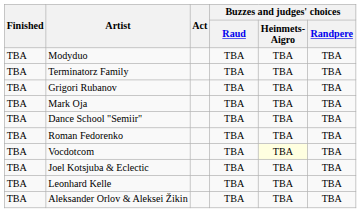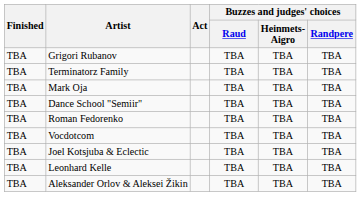 <table class="wikitable">
 <tr>
 <th rowspan=2>Finished</th>
 <th rowspan=2>Artist</th>
 <th rowspan=2>Act</th>
 <th colspan=3>Buzzes and judges' choices</th>
 </tr>
 <tr>
 <th width="70"><a href='#'>Raud</a></th>
 <th width="70">Heinmets-Aigro</th>
 <th width="70"><a href='#'>Randpere</a></th>
 </tr>
 <tr>
 <td>TBA</td>
-<td>Modyduo</td>
+<td>Grigori Rubanov</td>
 <td></td>
 <td align="center">TBA</td>
 <td align="center">TBA</td>
 <td align="center">TBA</td>
 </tr>
 <tr>
 <td>TBA</td>
 <td>Terminatorz Family</td>
-<td></td>
-<td align="center">TBA</td>
-<td align="center">TBA</td>
-<td align="center">TBA</td>
-</tr>
-<tr>
-<td>TBA</td>
-<td>Grigori Rubanov</td>
 <td></td>
 <td align="center">TBA</td>
 <td align="center">TBA</td>
 <td align="center">TBA</td>
 </tr>
 <tr>
 <td>TBA</td>
 <td>Mark Oja</td>
 <td></td>
 <td align="center">TBA</td>
 <td align="center">TBA</td>
 <td align="center">TBA</td>
 </tr>
 <tr>
 <td>TBA</td>
 <td>Dance School "Semiir"</td>
 <td></td>
 <td align="center">TBA</td>
 <td align="center">TBA</td>
 <td align="center">TBA</td>
 </tr>
 <tr>
 <td>TBA</td>
 <td>Roman Fedorenko</td>
 <td></td>
 <td align="center">TBA</td>
 <td align="center">TBA</td>
 <td align="center">TBA</td>
 </tr>
 <tr>
 <td>TBA</td>
 <td>Vocdotcom</td>
 <td></td>
 <td align="center">TBA</td>
-<td align="center" style="background: lightyellow;">TBA</td>
+<td align="center">TBA</td>
 <td align="center">TBA</td>
 </tr>
 <tr>
 <td>TBA</td>
 <td>Joel Kotsjuba & Eclectic</td>
 <td></td>
 <td align="center">TBA</td>
 <td align="center">TBA</td>
 <td align="center">TBA</td>
 </tr>
 <tr>
 <td>TBA</td>
 <td>Leonhard Kelle</td>
 <td></td>
 <td align="center">TBA</td>
 <td align="center">TBA</td>
 <td align="center">TBA</td>
 </tr>
 <tr>
 <td>TBA</td>
 <td>Aleksander Orlov & Aleksei Žikin</td>
 <td></td>
 <td align="center">TBA</td>
 <td align="center">TBA</td>
 <td align="center">TBA</td>
 </tr>
 </table>
